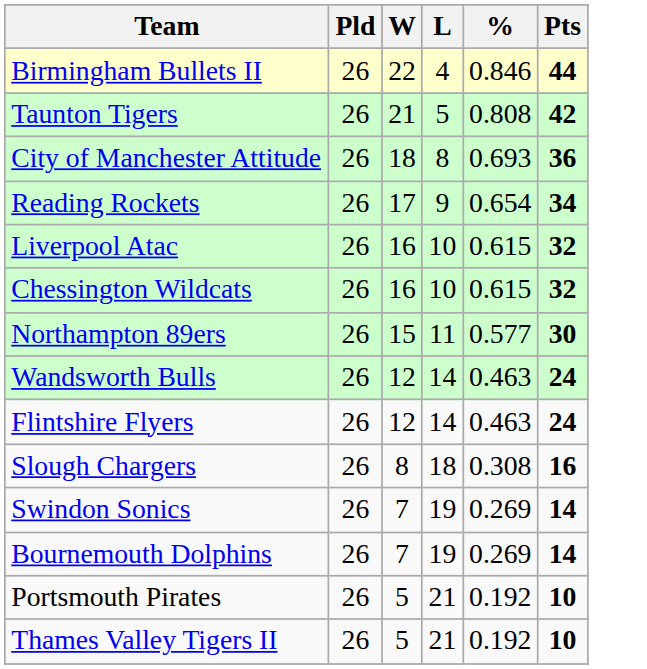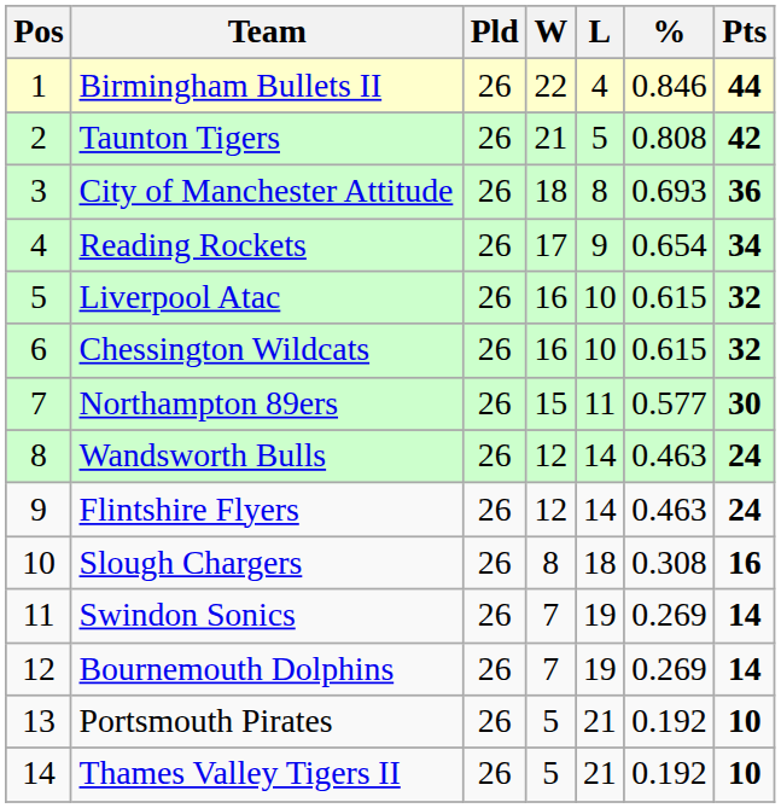 <table class="wikitable" style="text-align: center;">
 <tr>
+<th>Pos</th>
 <th scope="col" style="width: 180px;">Team</th>
 <th>Pld</th>
 <th>W</th>
 <th>L</th>
 <th>%</th>
 <th>Pts</th>
 </tr>
 <tr style="background: #ffffcc;">
+<td>1</td>
 <td style="text-align:left;"><a href='#'>Birmingham Bullets II</a></td>
 <td>26</td>
 <td>22</td>
 <td>4</td>
 <td>0.846</td>
 <td><strong>44</strong></td>
 </tr>
 <tr style="background: #ccffcc;">
+<td>2</td>
 <td style="text-align:left;"><a href='#'>Taunton Tigers</a></td>
 <td>26</td>
 <td>21</td>
 <td>5</td>
 <td>0.808</td>
 <td><strong>42</strong></td>
 </tr>
 <tr style="background: #ccffcc;">
+<td>3</td>
 <td style="text-align:left;"><a href='#'>City of Manchester Attitude</a></td>
 <td>26</td>
 <td>18</td>
 <td>8</td>
 <td>0.693</td>
 <td><strong>36</strong></td>
 </tr>
 <tr style="background: #ccffcc;">
+<td>4</td>
 <td style="text-align:left;"><a href='#'>Reading Rockets</a></td>
 <td>26</td>
 <td>17</td>
 <td>9</td>
 <td>0.654</td>
 <td><strong>34</strong></td>
 </tr>
 <tr style="background: #ccffcc;">
+<td>5</td>
 <td style="text-align:left;"><a href='#'>Liverpool Atac</a></td>
 <td>26</td>
 <td>16</td>
 <td>10</td>
 <td>0.615</td>
 <td><strong>32</strong></td>
 </tr>
 <tr style="background: #ccffcc;">
+<td>6</td>
 <td style="text-align:left;"><a href='#'>Chessington Wildcats</a></td>
 <td>26</td>
 <td>16</td>
 <td>10</td>
 <td>0.615</td>
 <td><strong>32</strong></td>
 </tr>
 <tr style="background: #ccffcc;">
+<td>7</td>
 <td style="text-align:left;"><a href='#'>Northampton 89ers</a></td>
 <td>26</td>
 <td>15</td>
 <td>11</td>
 <td>0.577</td>
 <td><strong>30</strong></td>
 </tr>
 <tr style="background: #ccffcc;">
+<td>8</td>
 <td style="text-align:left;"><a href='#'>Wandsworth Bulls</a></td>
 <td>26</td>
 <td>12</td>
 <td>14</td>
 <td>0.463</td>
 <td><strong>24</strong></td>
 </tr>
 <tr style="background: ;">
+<td>9</td>
 <td style="text-align:left;"><a href='#'>Flintshire Flyers</a></td>
 <td>26</td>
 <td>12</td>
 <td>14</td>
 <td>0.463</td>
 <td><strong>24</strong></td>
 </tr>
 <tr style="background: ;">
+<td>10</td>
 <td style="text-align:left;"><a href='#'>Slough Chargers</a></td>
 <td>26</td>
 <td>8</td>
 <td>18</td>
 <td>0.308</td>
 <td><strong>16</strong></td>
 </tr>
 <tr style="background: ;">
+<td>11</td>
 <td style="text-align:left;"><a href='#'>Swindon Sonics</a></td>
 <td>26</td>
 <td>7</td>
 <td>19</td>
 <td>0.269</td>
 <td><strong>14</strong></td>
 </tr>
 <tr style="background: ;">
+<td>12</td>
 <td style="text-align:left;"><a href='#'>Bournemouth Dolphins</a></td>
 <td>26</td>
 <td>7</td>
 <td>19</td>
 <td>0.269</td>
 <td><strong>14</strong></td>
 </tr>
 <tr style="background: ;">
+<td>13</td>
 <td style="text-align:left;">Portsmouth Pirates</td>
 <td>26</td>
 <td>5</td>
 <td>21</td>
 <td>0.192</td>
 <td><strong>10</strong></td>
 </tr>
 <tr style="background: ;">
+<td>14</td>
 <td style="text-align:left;"><a href='#'>Thames Valley Tigers II</a></td>
 <td>26</td>
 <td>5</td>
 <td>21</td>
 <td>0.192</td>
 <td><strong>10</strong></td>
 </tr>
 </table>
